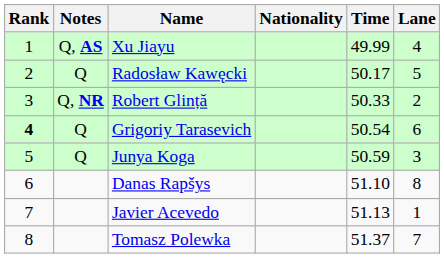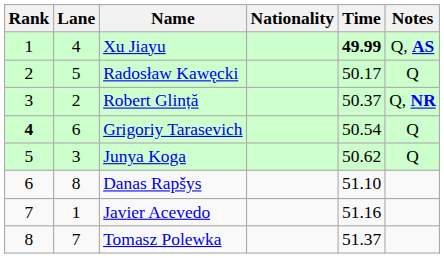 <table class="wikitable sortable" style="text-align:center">
 <tr>
 <th>Rank</th>
-<th>Notes</th>
+<th>Lane</th>
 <th>Name</th>
 <th>Nationality</th>
 <th>Time</th>
-<th>Lane</th>
+<th>Notes</th>
 </tr>
 <tr bgcolor=ccffcc>
 <td>1</td>
-<td>Q, <strong><a href='#'>AS</a></strong></td>
+<td>4</td>
 <td align=left><a href='#'>Xu Jiayu</a></td>
 <td align=left></td>
-<td>49.99</td>
-<td>4</td>
+<td><strong>49.99</strong></td>
+<td>Q, <strong><a href='#'>AS</a></strong></td>
 </tr>
 <tr bgcolor=ccffcc>
 <td>2</td>
-<td>Q</td>
+<td>5</td>
 <td align=left><a href='#'>Radosław Kawęcki</a></td>
 <td align=left></td>
 <td>50.17</td>
-<td>5</td>
+<td>Q</td>
 </tr>
 <tr bgcolor=ccffcc>
 <td>3</td>
-<td>Q, <strong><a href='#'>NR</a></strong></td>
+<td>2</td>
 <td align=left><a href='#'>Robert Glință</a></td>
 <td align=left></td>
-<td>50.33</td>
-<td>2</td>
+<td>50.37</td>
+<td>Q, <strong><a href='#'>NR</a></strong></td>
 </tr>
 <tr bgcolor=ccffcc>
 <td><strong>4</strong></td>
-<td>Q</td>
+<td>6</td>
 <td align=left><a href='#'>Grigoriy Tarasevich</a></td>
 <td align=left></td>
 <td>50.54</td>
-<td>6</td>
+<td>Q</td>
 </tr>
 <tr bgcolor=ccffcc>
 <td>5</td>
-<td>Q</td>
+<td>3</td>
 <td align=left><a href='#'>Junya Koga</a></td>
 <td align=left></td>
-<td>50.59</td>
-<td>3</td>
+<td>50.62</td>
+<td>Q</td>
 </tr>
 <tr>
 <td>6</td>
-<td></td>
+<td>8</td>
 <td align=left><a href='#'>Danas Rapšys</a></td>
 <td align=left></td>
 <td>51.10</td>
-<td>8</td>
+<td></td>
 </tr>
 <tr>
 <td>7</td>
-<td></td>
+<td>1</td>
 <td align=left><a href='#'>Javier Acevedo</a></td>
 <td align=left></td>
-<td>51.13</td>
-<td>1</td>
+<td>51.16</td>
+<td></td>
 </tr>
 <tr>
 <td>8</td>
-<td></td>
+<td>7</td>
 <td align=left><a href='#'>Tomasz Polewka</a></td>
 <td align=left></td>
 <td>51.37</td>
-<td>7</td>
+<td></td>
 </tr>
 </table>
